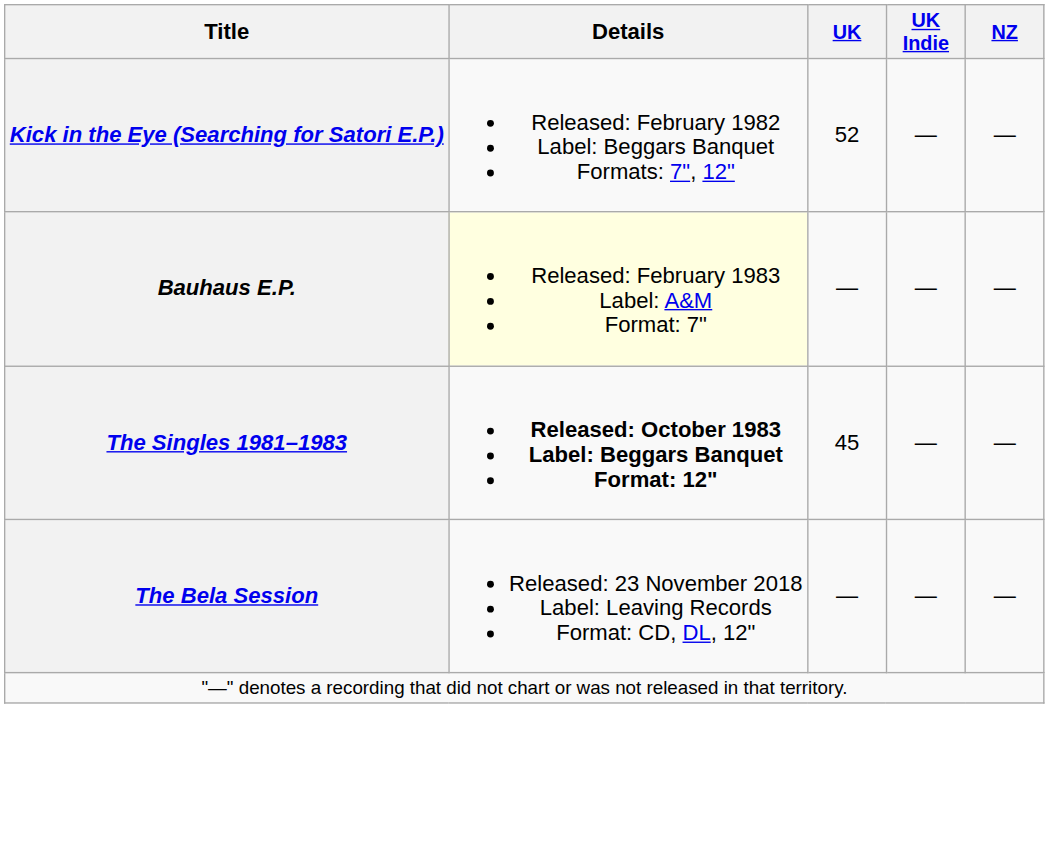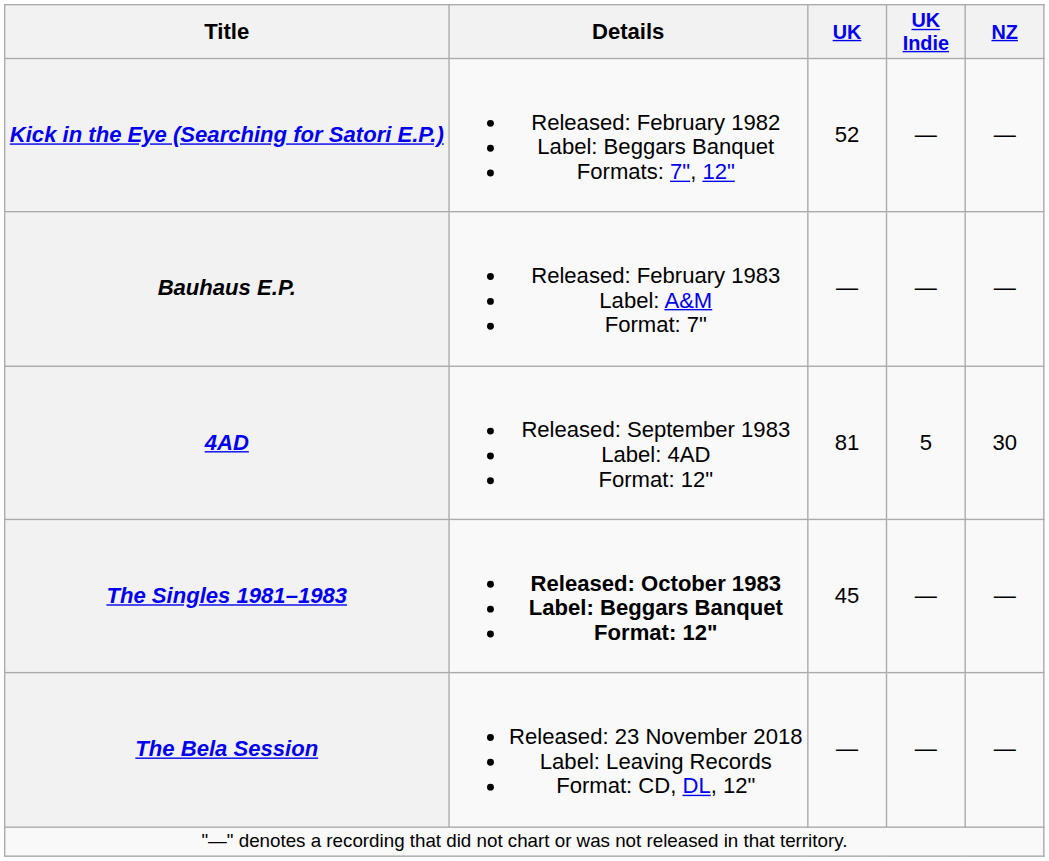 <table class="wikitable plainrowheaders" style="text-align:center">
 <tr>
 <th scope="col">Title</th>
 <th scope="col">Details</th>
 <th style="width:3.5em;font-size:90%"><a href='#'>UK</a><br></th>
 <th style="width:3.5em;font-size:90%"><a href='#'>UK<br>Indie</a><br></th>
 <th style="width:3.5em;font-size:90%"><a href='#'>NZ</a><br></th>
 </tr>
 <tr>
 <th scope="row"><em><a href='#'>Kick in the Eye (Searching for Satori E.P.)</a></em></th>
 <td><br><ul><li>Released: February 1982</li><li>Label: Beggars Banquet</li><li>Formats: <a href='#'>7"</a>, <a href='#'>12"</a></li></ul></td>
 <td>52</td>
 <td>—</td>
 <td>—</td>
 </tr>
 <tr>
 <th scope="row"><em>Bauhaus E.P.</em></th>
-<td style="background: lightyellow;"><br><ul><li>Released: February 1983</li><li>Label: <a href='#'>A&M</a></li><li>Format: 7"</li></ul></td>
+<td><br><ul><li>Released: February 1983</li><li>Label: <a href='#'>A&M</a></li><li>Format: 7"</li></ul></td>
 <td>—</td>
 <td>—</td>
 <td>—</td>
+</tr>
+<tr>
+<th scope="row"><em><a href='#'>4AD</a></em></th>
+<td><br><ul><li>Released: September 1983</li><li>Label: 4AD</li><li>Format: 12"</li></ul></td>
+<td>81</td>
+<td>5</td>
+<td>30</td>
 </tr>
 <tr>
 <th scope="row"><em><a href='#'>The Singles 1981–1983</a></em></th>
 <td><strong><br><ul><li>Released: October 1983</li><li>Label: Beggars Banquet</li><li>Format: 12"</li></ul></strong></td>
 <td>45</td>
 <td>—</td>
 <td>—</td>
 </tr>
 <tr>
 <th scope="row"><em><a href='#'>The Bela Session</a></em></th>
 <td><br><ul><li>Released: 23 November 2018</li><li>Label: Leaving Records</li><li>Format: CD, <a href='#'>DL</a>, 12"</li></ul></td>
 <td>—</td>
 <td>—</td>
 <td>—</td>
 </tr>
 <tr>
 <td colspan="5" style="font-size: 85%" align="center">"—" denotes a recording that did not chart or was not released in that territory.</td>
 </tr>
 </table>
